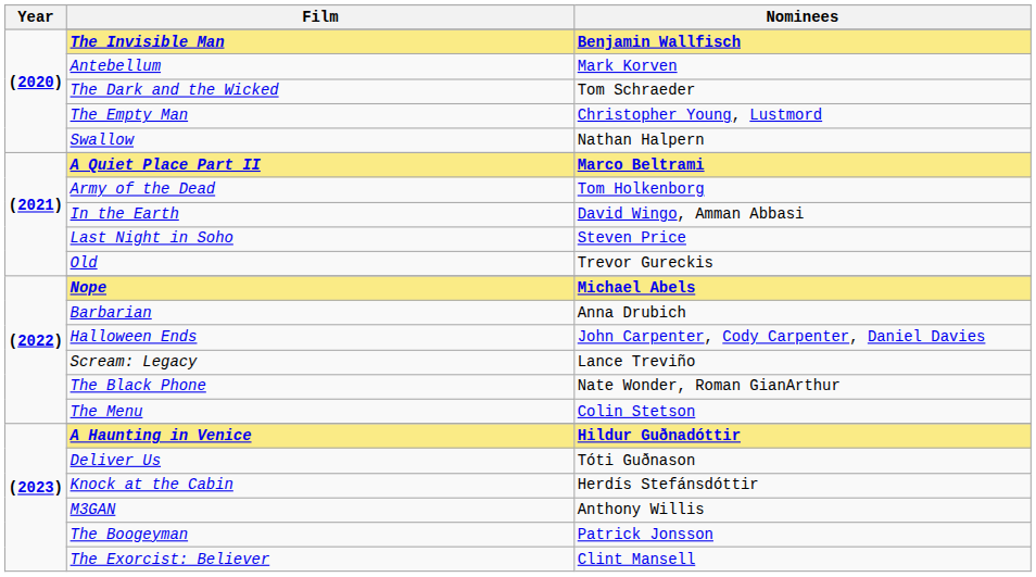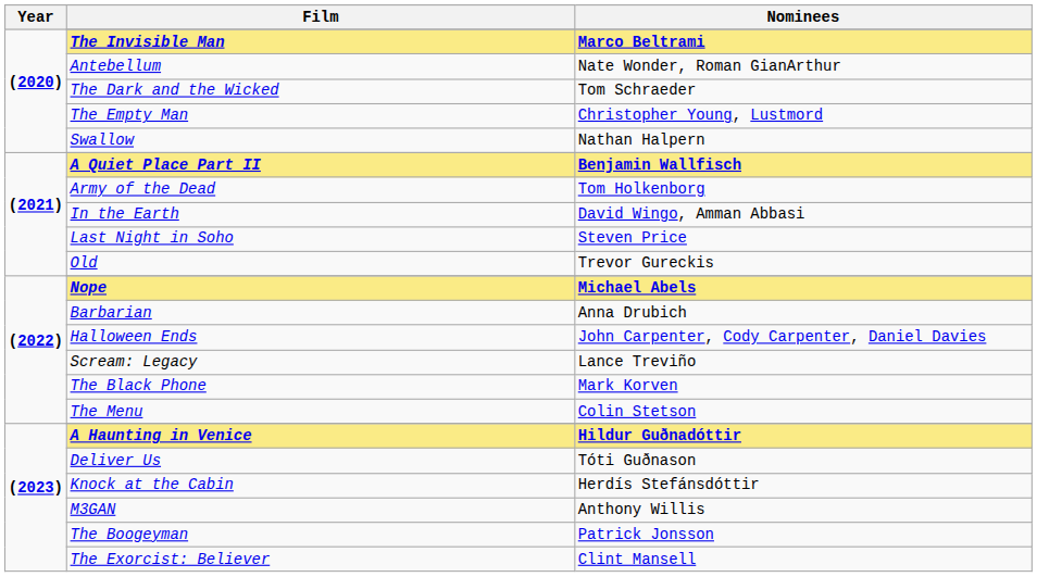 <table class="wikitable" style="width:100%">
 <tr bgcolor="#bebebe">
 <th width="5%">Year</th>
 <th width="50%">Film</th>
 <th width="45%">Nominees</th>
 </tr>
 <tr>
 <td rowspan=6 style="text-align:center"><strong>(<a href='#'>2020</a>)</strong><br> <br> </td>
 </tr>
 <tr style="background:#FAEB86">
 <td><strong><em><a href='#'>The Invisible Man</a></em></strong></td>
-<td><strong><a href='#'>Benjamin Wallfisch</a></strong></td>
+<td><strong><a href='#'>Marco Beltrami</a></strong></td>
 </tr>
 <tr>
 <td><em><a href='#'>Antebellum</a></em></td>
-<td><a href='#'>Mark Korven</a></td>
+<td>Nate Wonder, Roman GianArthur</td>
 </tr>
 <tr>
 <td><em><a href='#'>The Dark and the Wicked</a></em></td>
 <td>Tom Schraeder</td>
 </tr>
 <tr>
 <td><em><a href='#'>The Empty Man</a></em></td>
 <td><a href='#'>Christopher Young</a>, <a href='#'>Lustmord</a></td>
 </tr>
 <tr>
 <td><em><a href='#'>Swallow</a></em></td>
 <td>Nathan Halpern</td>
 </tr>
 <tr>
 <td rowspan=6 style="text-align:center"><strong>(<a href='#'>2021</a>)</strong><br> <br></td>
 </tr>
 <tr style="background:#FAEB86">
 <td><strong><em><a href='#'>A Quiet Place Part II</a></em></strong></td>
-<td><strong><a href='#'>Marco Beltrami</a></strong></td>
+<td><strong><a href='#'>Benjamin Wallfisch</a></strong></td>
 </tr>
 <tr>
 <td><em><a href='#'>Army of the Dead</a></em></td>
 <td><a href='#'>Tom Holkenborg</a></td>
 </tr>
 <tr>
 <td><em><a href='#'>In the Earth</a></em></td>
 <td><a href='#'>David Wingo</a>, Amman Abbasi</td>
 </tr>
 <tr>
 <td><em><a href='#'>Last Night in Soho</a></em></td>
 <td><a href='#'>Steven Price</a></td>
 </tr>
 <tr>
 <td><em><a href='#'>Old</a></em></td>
 <td>Trevor Gureckis</td>
 </tr>
 <tr>
 <td rowspan=7 style="text-align:center"><strong>(<a href='#'>2022</a>)</strong><br> <br></td>
 </tr>
 <tr style="background:#FAEB86">
 <td><strong><em><a href='#'>Nope</a></em></strong></td>
 <td><strong><a href='#'>Michael Abels</a></strong></td>
 </tr>
 <tr>
 <td><em><a href='#'>Barbarian</a></em></td>
 <td>Anna Drubich</td>
 </tr>
 <tr>
 <td><em><a href='#'>Halloween Ends</a></em></td>
 <td><a href='#'>John Carpenter</a>, <a href='#'>Cody Carpenter</a>, <a href='#'>Daniel Davies</a></td>
 </tr>
 <tr>
 <td><em>Scream: Legacy</em></td>
 <td>Lance Treviño</td>
 </tr>
 <tr>
 <td><em><a href='#'>The Black Phone</a></em></td>
-<td>Nate Wonder, Roman GianArthur</td>
+<td><a href='#'>Mark Korven</a></td>
 </tr>
 <tr>
 <td><em><a href='#'>The Menu</a></em></td>
 <td><a href='#'>Colin Stetson</a></td>
 </tr>
 <tr>
 <td rowspan=7 style="text-align:center"><strong>(<a href='#'>2023</a>)</strong><br> <br></td>
 </tr>
 <tr style="background:#FAEB86">
 <td><strong><em><a href='#'>A Haunting in Venice</a></em></strong></td>
 <td><strong><a href='#'>Hildur Guðnadóttir</a></strong></td>
 </tr>
 <tr>
 <td><em><a href='#'>Deliver Us</a></em></td>
 <td>Tóti Guðnason</td>
 </tr>
 <tr>
 <td><em><a href='#'>Knock at the Cabin</a></em></td>
 <td>Herdís Stefánsdóttir</td>
 </tr>
 <tr>
 <td><em><a href='#'>M3GAN</a></em></td>
 <td>Anthony Willis</td>
 </tr>
 <tr>
 <td><em><a href='#'>The Boogeyman</a></em></td>
 <td><a href='#'>Patrick Jonsson</a></td>
 </tr>
 <tr>
 <td><em><a href='#'>The Exorcist: Believer</a></em></td>
 <td><a href='#'>Clint Mansell</a></td>
 </tr>
 </table>
